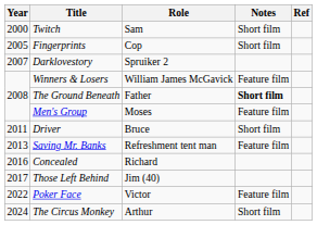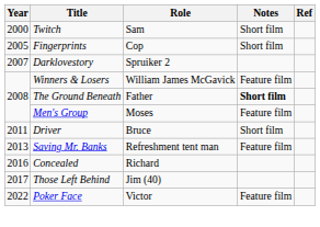 <table class="wikitable sortable">
 <tr>
 <th>Year</th>
 <th>Title</th>
 <th>Role</th>
 <th class="unsortable">Notes</th>
 <th>Ref</th>
 </tr>
 <tr>
 <td>2000</td>
 <td><em>Twitch</em></td>
 <td>Sam</td>
 <td>Short film</td>
 <td></td>
 </tr>
 <tr>
 <td>2005</td>
 <td><em>Fingerprints</em></td>
 <td>Cop</td>
 <td>Short film</td>
 <td></td>
 </tr>
 <tr>
 <td>2007</td>
 <td><em>Darklovestory</em></td>
 <td>Spruiker 2</td>
 <td></td>
 <td></td>
 </tr>
 <tr>
 <td rowspan="3">2008</td>
 <td><em>Winners & Losers</em></td>
 <td>William James McGavick</td>
 <td>Feature film</td>
 <td></td>
 </tr>
 <tr>
 <td><em>The Ground Beneath</em></td>
 <td>Father</td>
 <td><strong>Short film</strong></td>
 <td></td>
 </tr>
 <tr>
 <td><em><a href='#'>Men's Group</a></em></td>
 <td>Moses</td>
 <td>Feature film</td>
 <td></td>
 </tr>
 <tr>
 <td>2011</td>
 <td><em>Driver</em></td>
 <td>Bruce</td>
 <td>Short film</td>
 <td></td>
 </tr>
 <tr>
 <td>2013</td>
 <td><em><a href='#'>Saving Mr. Banks</a></em></td>
 <td>Refreshment tent man</td>
 <td>Feature film</td>
 <td></td>
 </tr>
 <tr>
 <td>2016</td>
 <td><em>Concealed</em></td>
 <td>Richard</td>
 <td></td>
 <td></td>
 </tr>
 <tr>
 <td>2017</td>
 <td><em>Those Left Behind</em></td>
 <td>Jim (40)</td>
 <td></td>
 <td></td>
 </tr>
 <tr>
 <td>2022</td>
 <td><em><a href='#'>Poker Face</a></em></td>
 <td>Victor</td>
 <td>Feature film</td>
 <td></td>
 </tr>
-<tr>
-<td>2024</td>
-<td><em>The Circus Monkey</em></td>
-<td>Arthur</td>
-<td>Short film</td>
-<td></td>
-</tr>
 </table>
